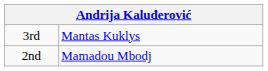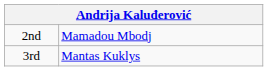 <table class="wikitable" style="width: 20em;">
 <tr>
 <th style="text-align:center;" colspan="2"> <a href='#'>Andrija Kaluđerović</a></th>
 </tr>
 <tr>
+<td style="text-align:center;">2nd</td>
+<td> <a href='#'>Mamadou Mbodj</a></td>
+</tr>
+<tr>
 <td style="text-align:center;">3rd</td>
 <td> <a href='#'>Mantas Kuklys</a></td>
 </tr>
-<tr>
-<td style="text-align:center;">2nd</td>
-<td> <a href='#'>Mamadou Mbodj</a></td>
-</tr>
 </table>
